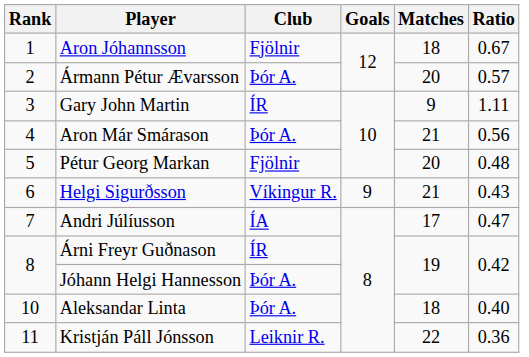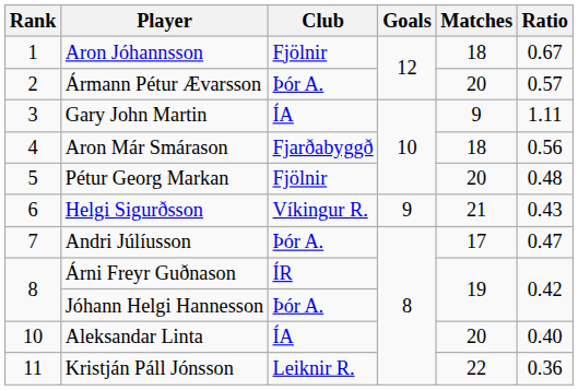 <table class="wikitable">
 <tr>
 <th>Rank</th>
 <th>Player</th>
 <th>Club</th>
 <th>Goals</th>
 <th>Matches</th>
 <th>Ratio</th>
 </tr>
 <tr>
 <td align=center rowspan=1>1</td>
 <td><a href='#'>Aron Jóhannsson</a></td>
 <td><a href='#'>Fjölnir</a></td>
 <td align=center rowspan=2>12</td>
 <td align=center>18</td>
 <td align=center>0.67</td>
 </tr>
 <tr>
 <td align=center rowspan=1>2</td>
 <td>Ármann Pétur Ævarsson</td>
 <td><a href='#'>Þór A.</a></td>
 <td align=center>20</td>
 <td align=center>0.57</td>
 </tr>
 <tr>
 <td align=center rowspan=1>3</td>
 <td>Gary John Martin</td>
-<td><a href='#'>ÍR</a></td>
+<td><a href='#'>ÍA</a></td>
 <td align=center rowspan=3>10</td>
 <td align=center>9</td>
 <td align=center>1.11</td>
 </tr>
 <tr>
 <td align=center rowspan=1>4</td>
 <td>Aron Már Smárason</td>
-<td><a href='#'>Þór A.</a></td>
-<td align=center>21</td>
+<td><a href='#'>Fjarðabyggð</a></td>
+<td align=center>18</td>
 <td align=center>0.56</td>
 </tr>
 <tr>
 <td align=center rowspan=1>5</td>
 <td>Pétur Georg Markan</td>
 <td><a href='#'>Fjölnir</a></td>
 <td align=center>20</td>
 <td align=center>0.48</td>
 </tr>
 <tr>
 <td align=center rowspan=1>6</td>
 <td><a href='#'>Helgi Sigurðsson</a></td>
 <td><a href='#'>Víkingur R.</a></td>
 <td align=center rowspan=1>9</td>
 <td align=center>21</td>
 <td align=center>0.43</td>
 </tr>
 <tr>
 <td align=center rowspan=1>7</td>
 <td>Andri Júlíusson</td>
-<td><a href='#'>ÍA</a></td>
+<td><a href='#'>Þór A.</a></td>
 <td align=center rowspan=5>8</td>
 <td align=center>17</td>
 <td align=center>0.47</td>
 </tr>
 <tr>
 <td align=center rowspan=2>8</td>
 <td>Árni Freyr Guðnason</td>
 <td><a href='#'>ÍR</a></td>
 <td align=center rowspan=2>19</td>
 <td align=center rowspan=2>0.42</td>
 </tr>
 <tr>
 <td>Jóhann Helgi Hannesson</td>
 <td><a href='#'>Þór A.</a></td>
 </tr>
 <tr>
 <td align=center rowspan=1>10</td>
 <td>Aleksandar Linta</td>
-<td><a href='#'>Þór A.</a></td>
-<td align=center>18</td>
+<td><a href='#'>ÍA</a></td>
+<td align=center>20</td>
 <td align=center>0.40</td>
 </tr>
 <tr>
 <td align=center rowspan=1>11</td>
 <td>Kristján Páll Jónsson</td>
 <td><a href='#'>Leiknir R.</a></td>
 <td align=center>22</td>
 <td align=center>0.36</td>
 </tr>
 </table>
